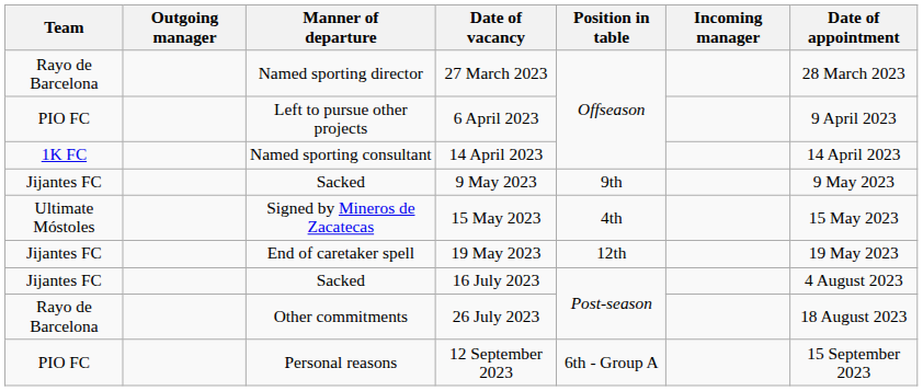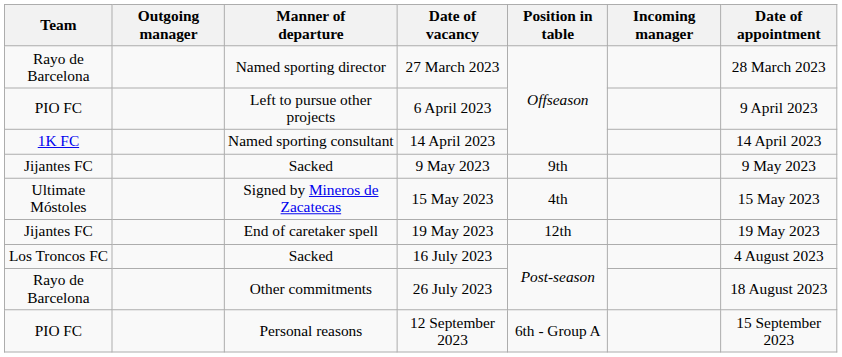 <table class="wikitable sortable" style="text-align:center">
 <tr>
 <th>Team</th>
 <th>Outgoing manager</th>
 <th>Manner of<br>departure</th>
 <th>Date of vacancy</th>
 <th>Position in table</th>
 <th>Incoming manager</th>
 <th>Date of<br>appointment</th>
 </tr>
 <tr>
 <td>Rayo de Barcelona</td>
 <td></td>
 <td>Named sporting director</td>
 <td>27 March 2023</td>
 <td rowspan=3><em>Offseason</em></td>
 <td></td>
 <td>28 March 2023</td>
 </tr>
 <tr>
 <td>PIO FC</td>
 <td></td>
 <td>Left to pursue other projects</td>
 <td>6 April 2023</td>
 <td></td>
 <td>9 April 2023</td>
 </tr>
 <tr>
 <td><a href='#'>1K FC</a></td>
 <td></td>
 <td>Named sporting consultant</td>
 <td>14 April 2023</td>
 <td></td>
 <td>14 April 2023</td>
 </tr>
 <tr>
 <td>Jijantes FC</td>
 <td></td>
 <td>Sacked</td>
 <td>9 May 2023</td>
 <td>9th</td>
 <td></td>
 <td>9 May 2023</td>
 </tr>
 <tr>
 <td>Ultimate Móstoles</td>
 <td></td>
 <td>Signed by <a href='#'>Mineros de Zacatecas</a></td>
 <td>15 May 2023</td>
 <td>4th</td>
 <td></td>
 <td>15 May 2023</td>
 </tr>
 <tr>
 <td>Jijantes FC</td>
 <td></td>
 <td>End of caretaker spell</td>
 <td>19 May 2023</td>
 <td>12th</td>
 <td></td>
 <td>19 May 2023</td>
 </tr>
 <tr>
-<td>Jijantes FC</td>
+<td>Los Troncos FC</td>
 <td></td>
 <td>Sacked</td>
 <td>16 July 2023</td>
 <td rowspan=2><em>Post-season</em></td>
 <td></td>
 <td>4 August 2023</td>
 </tr>
 <tr>
 <td>Rayo de Barcelona</td>
 <td></td>
 <td>Other commitments</td>
 <td>26 July 2023</td>
 <td></td>
 <td>18 August 2023</td>
 </tr>
 <tr>
 <td>PIO FC</td>
 <td></td>
 <td>Personal reasons</td>
 <td>12 September 2023</td>
 <td>6th - Group A</td>
 <td {{nobreak></td>
 <td>15 September 2023</td>
 </tr>
 </table>
